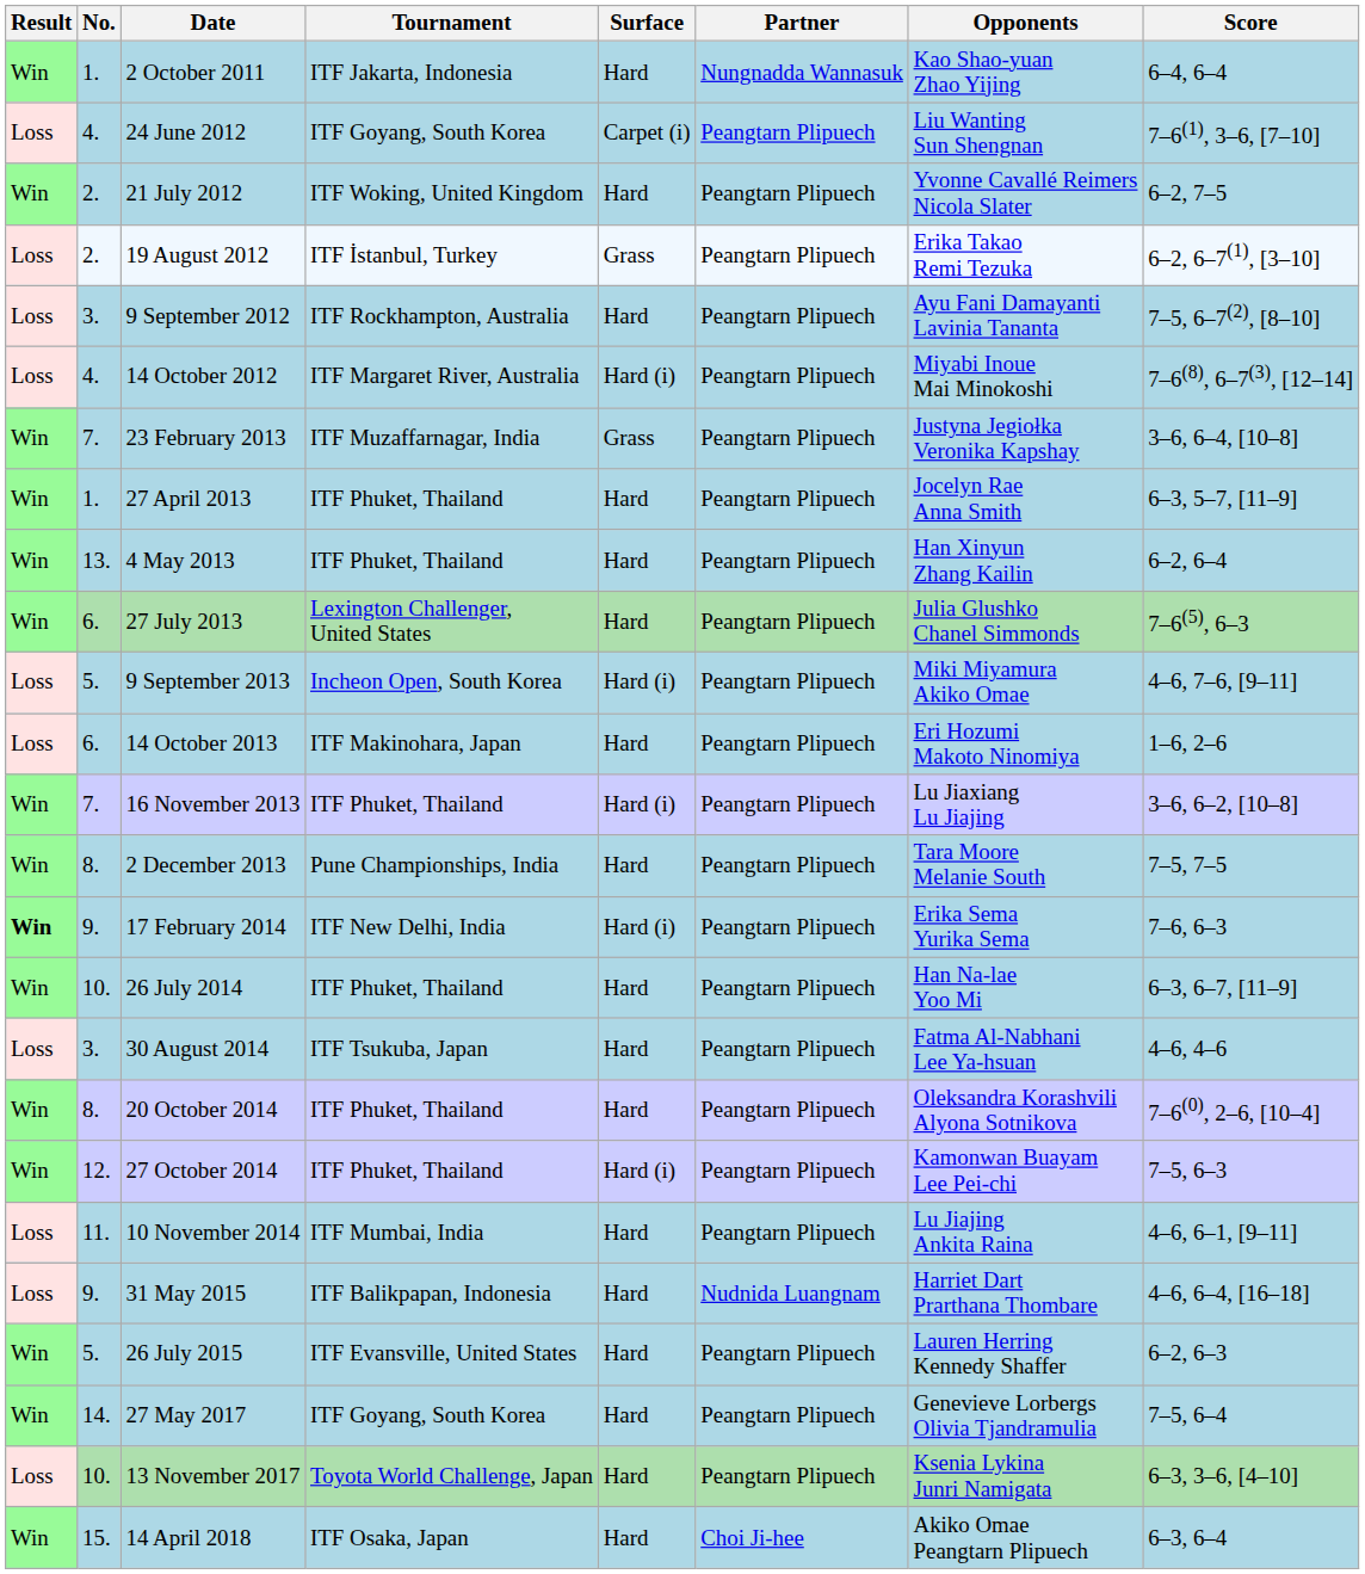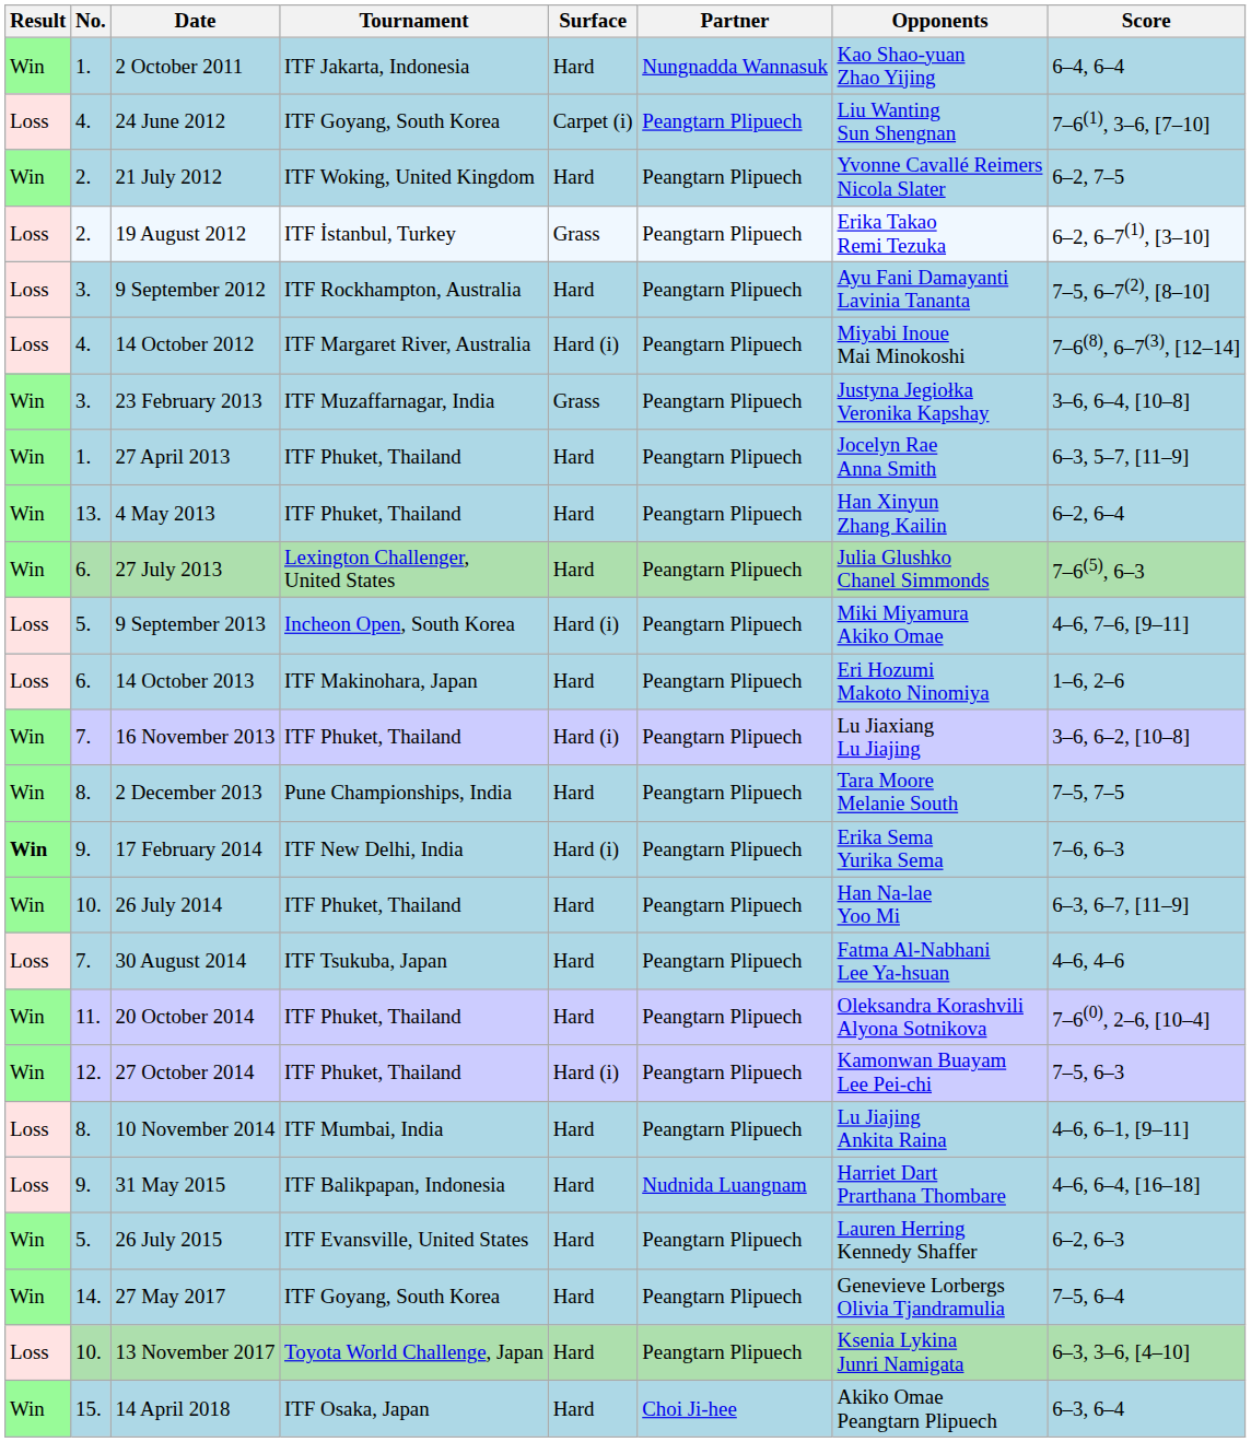 <table class="sortable wikitable">
 <tr>
 <th>Result</th>
 <th>No.</th>
 <th>Date</th>
 <th>Tournament</th>
 <th>Surface</th>
 <th>Partner</th>
 <th>Opponents</th>
 <th class="unsortable">Score</th>
 </tr>
 <tr style="background:lightblue;">
 <td style="background:#98fb98;">Win</td>
 <td>1.</td>
 <td>2 October 2011</td>
 <td>ITF Jakarta, Indonesia</td>
 <td>Hard</td>
 <td> <a href='#'>Nungnadda Wannasuk</a></td>
 <td> <a href='#'>Kao Shao-yuan</a> <br>  <a href='#'>Zhao Yijing</a></td>
 <td>6–4, 6–4</td>
 </tr>
 <tr style="background:lightblue;">
 <td style="background:#FFE3E3;">Loss</td>
 <td>4.</td>
 <td>24 June 2012</td>
 <td>ITF Goyang, South Korea</td>
 <td>Carpet (i)</td>
 <td> <a href='#'>Peangtarn Plipuech</a></td>
 <td> <a href='#'>Liu Wanting</a> <br>  <a href='#'>Sun Shengnan</a></td>
 <td>7–6<sup>(1)</sup>, 3–6, [7–10]</td>
 </tr>
 <tr style="background:lightblue;">
 <td style="background:#98fb98;">Win</td>
 <td>2.</td>
 <td>21 July 2012</td>
 <td>ITF Woking, United Kingdom</td>
 <td>Hard</td>
 <td> Peangtarn Plipuech</td>
 <td> <a href='#'>Yvonne Cavallé Reimers</a> <br>  <a href='#'>Nicola Slater</a></td>
 <td>6–2, 7–5</td>
 </tr>
 <tr style="background:#f0f8ff;">
 <td style="background:#FFE3E3;">Loss</td>
 <td>2.</td>
 <td>19 August 2012</td>
 <td>ITF İstanbul, Turkey</td>
 <td>Grass</td>
 <td> Peangtarn Plipuech</td>
 <td> <a href='#'>Erika Takao</a> <br>  <a href='#'>Remi Tezuka</a></td>
 <td>6–2, 6–7<sup>(1)</sup>, [3–10]</td>
 </tr>
 <tr style="background:lightblue;">
 <td style="background:#FFE3E3;">Loss</td>
 <td>3.</td>
 <td>9 September 2012</td>
 <td>ITF Rockhampton, Australia</td>
 <td>Hard</td>
 <td> Peangtarn Plipuech</td>
 <td> <a href='#'>Ayu Fani Damayanti</a> <br>  <a href='#'>Lavinia Tananta</a></td>
 <td>7–5, 6–7<sup>(2)</sup>, [8–10]</td>
 </tr>
 <tr style="background:lightblue;">
 <td style="background:#FFE3E3;">Loss</td>
 <td>4.</td>
 <td>14 October 2012</td>
 <td>ITF Margaret River, Australia</td>
 <td>Hard (i)</td>
 <td> Peangtarn Plipuech</td>
 <td> <a href='#'>Miyabi Inoue</a> <br>  Mai Minokoshi</td>
 <td>7–6<sup>(8)</sup>, 6–7<sup>(3)</sup>, [12–14]</td>
 </tr>
 <tr style="background:lightblue;">
 <td style="background:#98fb98;">Win</td>
-<td>7.</td>
+<td>3.</td>
 <td>23 February 2013</td>
 <td>ITF Muzaffarnagar, India</td>
 <td>Grass</td>
 <td> Peangtarn Plipuech</td>
 <td> <a href='#'>Justyna Jegiołka</a> <br>  <a href='#'>Veronika Kapshay</a></td>
 <td>3–6, 6–4, [10–8]</td>
 </tr>
 <tr style="background:lightblue;">
 <td style="background:#98fb98;">Win</td>
 <td>1.</td>
 <td>27 April 2013</td>
 <td>ITF Phuket, Thailand</td>
 <td>Hard</td>
 <td> Peangtarn Plipuech</td>
 <td> <a href='#'>Jocelyn Rae</a> <br>  <a href='#'>Anna Smith</a></td>
 <td>6–3, 5–7, [11–9]</td>
 </tr>
 <tr style="background:lightblue;">
 <td style="background:#98fb98;">Win</td>
 <td>13.</td>
 <td>4 May 2013</td>
 <td>ITF Phuket, Thailand</td>
 <td>Hard</td>
 <td> Peangtarn Plipuech</td>
 <td> <a href='#'>Han Xinyun</a> <br>  <a href='#'>Zhang Kailin</a></td>
 <td>6–2, 6–4</td>
 </tr>
 <tr style="background:#addfad;">
 <td style="background:#98fb98;">Win</td>
 <td>6.</td>
 <td>27 July 2013</td>
 <td><a href='#'>Lexington Challenger</a>, <br>United States</td>
 <td>Hard</td>
 <td> Peangtarn Plipuech</td>
 <td> <a href='#'>Julia Glushko</a> <br>  <a href='#'>Chanel Simmonds</a></td>
 <td>7–6<sup>(5)</sup>, 6–3</td>
 </tr>
 <tr style="background:lightblue;">
 <td style="background:#FFE3E3;">Loss</td>
 <td>5.</td>
 <td>9 September 2013</td>
 <td><a href='#'>Incheon Open</a>, South Korea</td>
 <td>Hard (i)</td>
 <td> Peangtarn Plipuech</td>
 <td> <a href='#'>Miki Miyamura</a> <br>  <a href='#'>Akiko Omae</a></td>
 <td>4–6, 7–6, [9–11]</td>
 </tr>
 <tr style="background:lightblue;">
 <td style="background:#FFE3E3;">Loss</td>
 <td>6.</td>
 <td>14 October 2013</td>
 <td>ITF Makinohara, Japan</td>
 <td>Hard</td>
 <td> Peangtarn Plipuech</td>
 <td> <a href='#'>Eri Hozumi</a> <br>  <a href='#'>Makoto Ninomiya</a></td>
 <td>1–6, 2–6</td>
 </tr>
 <tr style="background:#ccccff;">
 <td style="background:#98fb98;">Win</td>
 <td>7.</td>
 <td>16 November 2013</td>
 <td>ITF Phuket, Thailand</td>
 <td>Hard (i)</td>
 <td> Peangtarn Plipuech</td>
 <td> Lu Jiaxiang <br>  <a href='#'>Lu Jiajing</a></td>
 <td>3–6, 6–2, [10–8]</td>
 </tr>
 <tr style="background:lightblue;">
 <td style="background:#98fb98;">Win</td>
 <td>8.</td>
 <td>2 December 2013</td>
 <td>Pune Championships, India</td>
 <td>Hard</td>
 <td> Peangtarn Plipuech</td>
 <td> <a href='#'>Tara Moore</a> <br>  <a href='#'>Melanie South</a></td>
 <td>7–5, 7–5</td>
 </tr>
 <tr style="background:lightblue;">
 <td style="background:#98fb98;"><strong>Win</strong></td>
 <td>9.</td>
 <td>17 February 2014</td>
 <td>ITF New Delhi, India</td>
 <td>Hard (i)</td>
 <td> Peangtarn Plipuech</td>
 <td> <a href='#'>Erika Sema</a> <br>  <a href='#'>Yurika Sema</a></td>
 <td>7–6, 6–3</td>
 </tr>
 <tr style="background:lightblue;">
 <td style="background:#98fb98;">Win</td>
 <td>10.</td>
 <td>26 July 2014</td>
 <td>ITF Phuket, Thailand</td>
 <td>Hard</td>
 <td> Peangtarn Plipuech</td>
 <td> <a href='#'>Han Na-lae</a> <br>  <a href='#'>Yoo Mi</a></td>
 <td>6–3, 6–7, [11–9]</td>
 </tr>
 <tr style="background:lightblue;">
 <td style="background:#FFE3E3;">Loss</td>
-<td>3.</td>
+<td>7.</td>
 <td>30 August 2014</td>
 <td>ITF Tsukuba, Japan</td>
 <td>Hard</td>
 <td> Peangtarn Plipuech</td>
 <td> <a href='#'>Fatma Al-Nabhani</a> <br>  <a href='#'>Lee Ya-hsuan</a></td>
 <td>4–6, 4–6</td>
 </tr>
 <tr style="background:#ccccff;">
 <td style="background:#98fb98;">Win</td>
-<td>8.</td>
+<td>11.</td>
 <td>20 October 2014</td>
 <td>ITF Phuket, Thailand</td>
 <td>Hard</td>
 <td> Peangtarn Plipuech</td>
 <td> <a href='#'>Oleksandra Korashvili</a> <br>  <a href='#'>Alyona Sotnikova</a></td>
 <td>7–6<sup>(0)</sup>, 2–6, [10–4]</td>
 </tr>
 <tr style="background:#ccccff;">
 <td style="background:#98fb98;">Win</td>
 <td>12.</td>
 <td>27 October 2014</td>
 <td>ITF Phuket, Thailand</td>
 <td>Hard (i)</td>
 <td> Peangtarn Plipuech</td>
 <td> <a href='#'>Kamonwan Buayam</a> <br>  <a href='#'>Lee Pei-chi</a></td>
 <td>7–5, 6–3</td>
 </tr>
 <tr style="background:lightblue;">
 <td style="background:#FFE3E3;">Loss</td>
-<td>11.</td>
+<td>8.</td>
 <td>10 November 2014</td>
 <td>ITF Mumbai, India</td>
 <td>Hard</td>
 <td> Peangtarn Plipuech</td>
 <td> <a href='#'>Lu Jiajing</a> <br>  <a href='#'>Ankita Raina</a></td>
 <td>4–6, 6–1, [9–11]</td>
 </tr>
 <tr style="background:lightblue;">
 <td style="background:#FFE3E3;">Loss</td>
 <td>9.</td>
 <td>31 May 2015</td>
 <td>ITF Balikpapan, Indonesia</td>
 <td>Hard</td>
 <td> <a href='#'>Nudnida Luangnam</a></td>
 <td> <a href='#'>Harriet Dart</a> <br>  <a href='#'>Prarthana Thombare</a></td>
 <td>4–6, 6–4, [16–18]</td>
 </tr>
 <tr style="background:lightblue;">
 <td style="background:#98fb98;">Win</td>
 <td>5.</td>
 <td>26 July 2015</td>
 <td>ITF Evansville, United States</td>
 <td>Hard</td>
 <td> Peangtarn Plipuech</td>
 <td> <a href='#'>Lauren Herring</a> <br>  Kennedy Shaffer</td>
 <td>6–2, 6–3</td>
 </tr>
 <tr style="background:lightblue;">
 <td style="background:#98fb98;">Win</td>
 <td>14.</td>
 <td>27 May 2017</td>
 <td>ITF Goyang, South Korea</td>
 <td>Hard</td>
 <td> Peangtarn Plipuech</td>
 <td> Genevieve Lorbergs <br>  <a href='#'>Olivia Tjandramulia</a></td>
 <td>7–5, 6–4</td>
 </tr>
 <tr style="background:#addfad;">
 <td style="background:#FFE3E3;">Loss</td>
 <td>10.</td>
 <td>13 November 2017</td>
 <td><a href='#'>Toyota World Challenge</a>, Japan</td>
 <td>Hard</td>
 <td> Peangtarn Plipuech</td>
 <td> <a href='#'>Ksenia Lykina</a> <br>  <a href='#'>Junri Namigata</a></td>
 <td>6–3, 3–6, [4–10]</td>
 </tr>
 <tr style="background:lightblue;">
 <td style="background:#98fb98;">Win</td>
 <td>15.</td>
 <td>14 April 2018</td>
 <td>ITF Osaka, Japan</td>
 <td>Hard</td>
 <td> <a href='#'>Choi Ji-hee</a></td>
 <td> Akiko Omae <br>  Peangtarn Plipuech</td>
 <td>6–3, 6–4</td>
 </tr>
 </table>
